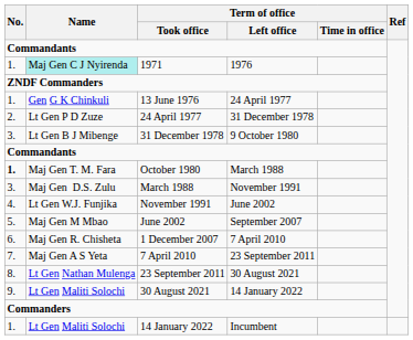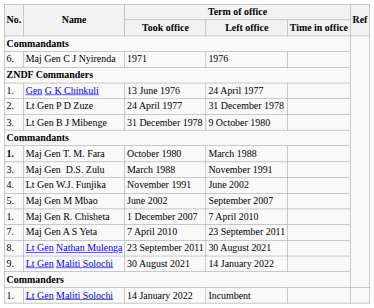 <table class="wikitable">
 <tr>
 <th rowspan="2">No.</th>
 <th rowspan="2">Name</th>
 <th colspan="3">Term of office</th>
 <th rowspan="2">Ref</th>
 </tr>
 <tr>
 <th>Took office</th>
 <th>Left office</th>
 <th>Time in office</th>
 </tr>
 <tr>
 <td colspan="5"><strong>Commandants</strong></td>
 <td rowspan="16"></td>
 </tr>
 <tr>
-<td>1.</td>
-<td style="background: paleturquoise;">Maj Gen C J Nyirenda</td>
+<td>6.</td>
+<td>Maj Gen C J Nyirenda</td>
 <td>1971</td>
 <td>1976</td>
 <td></td>
 </tr>
 <tr>
 <td colspan="5"><strong>ZNDF Commanders</strong></td>
 </tr>
 <tr>
 <td>1.</td>
 <td><a href='#'>Gen</a> <a href='#'>G K Chinkuli</a></td>
 <td>13 June 1976</td>
 <td>24 April 1977</td>
 <td></td>
 </tr>
 <tr>
 <td>2.</td>
 <td>Lt Gen P D Zuze</td>
 <td>24 April 1977</td>
 <td>31 December 1978</td>
 <td></td>
 </tr>
 <tr>
 <td>3.</td>
 <td>Lt Gen B J Mibenge</td>
 <td>31 December 1978</td>
 <td>9 October 1980</td>
 <td></td>
 </tr>
 <tr>
 <td colspan="5"><strong>Commandants</strong></td>
 </tr>
 <tr>
 <td><strong>1.</strong></td>
 <td>Maj Gen T. M. Fara</td>
 <td>October 1980</td>
 <td>March 1988</td>
 <td></td>
 </tr>
 <tr>
 <td>3.</td>
 <td>Maj Gen  D.S. Zulu</td>
 <td>March 1988</td>
 <td>November 1991</td>
 <td></td>
 </tr>
 <tr>
 <td>4.</td>
 <td>Lt Gen W.J. Funjika</td>
 <td>November 1991</td>
 <td>June 2002</td>
 <td></td>
 </tr>
 <tr>
 <td>5.</td>
 <td>Maj Gen M Mbao</td>
 <td>June 2002</td>
 <td>September 2007</td>
 <td></td>
 </tr>
 <tr>
-<td>6.</td>
+<td>1.</td>
 <td>Maj Gen R. Chisheta</td>
 <td>1 December 2007</td>
 <td>7 April 2010</td>
 <td></td>
 </tr>
 <tr>
 <td>7.</td>
 <td>Maj Gen A S Yeta</td>
 <td>7 April 2010</td>
 <td>23 September 2011</td>
 <td></td>
 </tr>
 <tr>
 <td>8.</td>
 <td><a href='#'>Lt Gen</a> <a href='#'>Nathan Mulenga</a></td>
 <td>23 September 2011</td>
 <td>30 August 2021</td>
 <td></td>
 </tr>
 <tr>
 <td>9.</td>
 <td><a href='#'>Lt Gen</a> <a href='#'>Maliti Solochi</a></td>
 <td>30 August 2021</td>
 <td>14 January 2022</td>
 <td></td>
 </tr>
 <tr>
 <td colspan="5"><strong>Commanders</strong></td>
 </tr>
 <tr>
 <td>1.</td>
 <td><a href='#'>Lt Gen</a> <a href='#'>Maliti Solochi</a></td>
 <td>14 January 2022</td>
 <td>Incumbent</td>
 <td></td>
 <td></td>
 </tr>
 </table>
